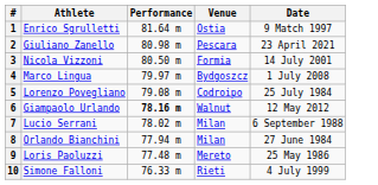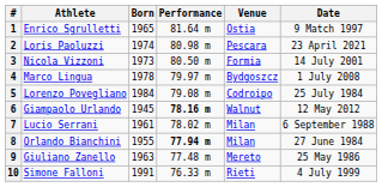 <table class="wikitable" style="font-size:90%; text-align:center;">
 <tr>
 <th>#</th>
 <th>Athlete</th>
+<th>Born</th>
 <th>Performance</th>
 <th>Venue</th>
 <th>Date</th>
 </tr>
 <tr>
 <th>1</th>
 <td align=left><a href='#'>Enrico Sgrulletti</a></td>
+<td>1965</td>
 <td>81.64 m</td>
 <td align=left> <a href='#'>Ostia</a></td>
 <td>9 Match 1997</td>
 </tr>
 <tr>
 <th>2</th>
-<td align=left><a href='#'>Giuliano Zanello</a></td>
+<td align=left><a href='#'>Loris Paoluzzi</a></td>
+<td>1974</td>
 <td>80.98 m</td>
 <td align=left> <a href='#'>Pescara</a></td>
 <td>23 April 2021</td>
 </tr>
 <tr>
 <th>3</th>
 <td align=left><a href='#'>Nicola Vizzoni</a></td>
+<td>1973</td>
 <td>80.50 m</td>
 <td align=left> <a href='#'>Formia</a></td>
 <td>14 July 2001</td>
 </tr>
 <tr>
 <th>4</th>
 <td align=left><a href='#'>Marco Lingua</a></td>
+<td>1978</td>
 <td>79.97 m</td>
 <td align=left> <a href='#'>Bydgoszcz</a></td>
 <td>1 July 2008</td>
 </tr>
 <tr>
 <th>5</th>
 <td align=left><a href='#'>Lorenzo Povegliano</a></td>
+<td>1984</td>
 <td>79.08 m</td>
 <td align=left> <a href='#'>Codroipo</a></td>
 <td>25 July 1984</td>
 </tr>
 <tr>
 <th>6</th>
 <td align=left><a href='#'>Giampaolo Urlando</a></td>
+<td>1945</td>
 <td><strong>78.16 m</strong></td>
 <td align=left> <a href='#'>Walnut</a></td>
 <td>12 May 2012</td>
 </tr>
 <tr>
 <th>7</th>
 <td align=left><a href='#'>Lucio Serrani</a></td>
+<td>1961</td>
 <td>78.02 m</td>
 <td align=left> <a href='#'>Milan</a></td>
 <td>6 September 1988</td>
 </tr>
 <tr>
 <th>8</th>
 <td align=left><a href='#'>Orlando Bianchini</a></td>
-<td>77.94 m</td>
+<td>1955</td>
+<td><strong>77.94 m</strong></td>
 <td align=left> <a href='#'>Milan</a></td>
 <td>27 June 1984</td>
 </tr>
 <tr>
 <th>9</th>
-<td align=left><a href='#'>Loris Paoluzzi</a></td>
+<td align=left><a href='#'>Giuliano Zanello</a></td>
+<td>1963</td>
 <td>77.48 m</td>
 <td align=left> <a href='#'>Mereto</a></td>
 <td>25 May 1986</td>
 </tr>
 <tr>
 <th>10</th>
 <td align=left><a href='#'>Simone Falloni</a></td>
+<td>1991</td>
 <td>76.33 m</td>
 <td align=left> <a href='#'>Rieti</a></td>
 <td>4 July 1999</td>
 </tr>
 </table>
